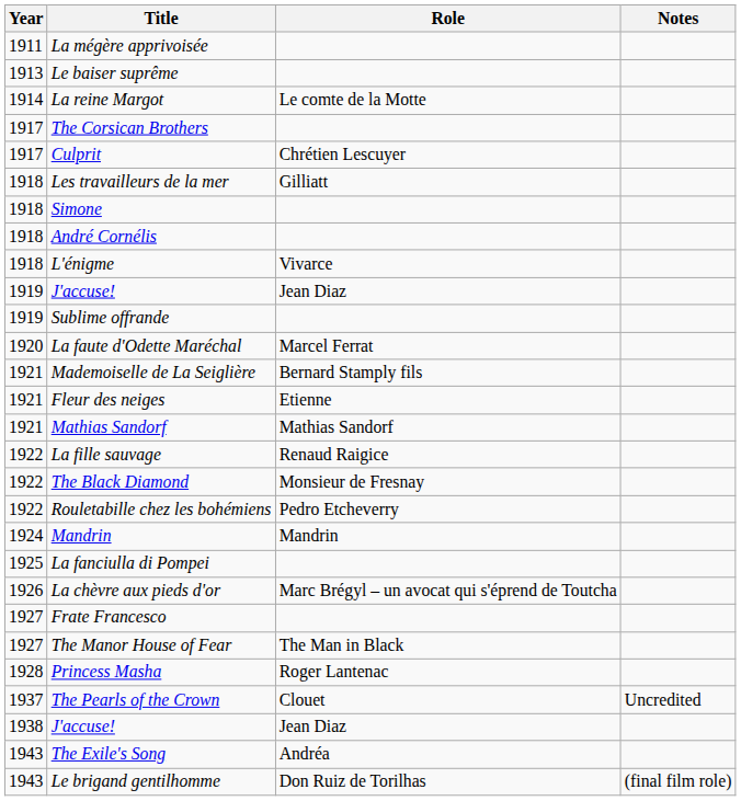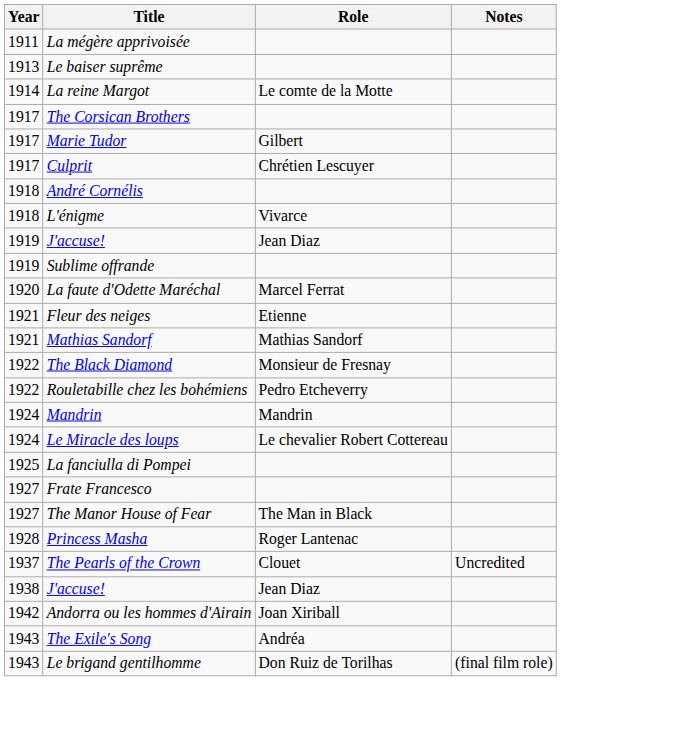 <table class="wikitable">
 <tr>
 <th>Year</th>
 <th>Title</th>
 <th>Role</th>
 <th>Notes</th>
 </tr>
 <tr>
 <td>1911</td>
 <td><em>La mégère apprivoisée</em></td>
 <td></td>
 <td></td>
 </tr>
 <tr>
 <td>1913</td>
 <td><em>Le baiser suprême</em></td>
 <td></td>
 <td></td>
 </tr>
 <tr>
 <td>1914</td>
 <td><em>La reine Margot</em></td>
 <td>Le comte de la Motte</td>
 <td></td>
 </tr>
 <tr>
 <td>1917</td>
 <td><em><a href='#'>The Corsican Brothers</a></em></td>
 <td></td>
 <td></td>
 </tr>
 <tr>
 <td>1917</td>
-<td><em><a href='#'>Culprit</a></em></td>
-<td>Chrétien Lescuyer</td>
+<td><em><a href='#'>Marie Tudor</a></em></td>
+<td>Gilbert</td>
 <td></td>
 </tr>
 <tr>
-<td>1918</td>
-<td><em>Les travailleurs de la mer</em></td>
-<td>Gilliatt</td>
-<td></td>
-</tr>
-<tr>
-<td>1918</td>
-<td><em><a href='#'>Simone</a></em></td>
-<td></td>
+<td>1917</td>
+<td><em><a href='#'>Culprit</a></em></td>
+<td>Chrétien Lescuyer</td>
 <td></td>
 </tr>
 <tr>
 <td>1918</td>
 <td><em><a href='#'>André Cornélis</a></em></td>
 <td></td>
 <td></td>
 </tr>
 <tr>
 <td>1918</td>
 <td><em>L'énigme</em></td>
 <td>Vivarce</td>
 <td></td>
 </tr>
 <tr>
 <td>1919</td>
 <td><em><a href='#'>J'accuse!</a></em></td>
 <td>Jean Diaz</td>
 <td></td>
 </tr>
 <tr>
 <td>1919</td>
 <td><em>Sublime offrande</em></td>
 <td></td>
 <td></td>
 </tr>
 <tr>
 <td>1920</td>
 <td><em>La faute d'Odette Maréchal</em></td>
 <td>Marcel Ferrat</td>
 <td></td>
 </tr>
 <tr>
 <td>1921</td>
-<td><em>Mademoiselle de La Seiglière</em></td>
-<td>Bernard Stamply fils</td>
-<td></td>
-</tr>
-<tr>
-<td>1921</td>
 <td><em>Fleur des neiges</em></td>
 <td>Etienne</td>
 <td></td>
 </tr>
 <tr>
 <td>1921</td>
 <td><em><a href='#'>Mathias Sandorf</a></em></td>
 <td>Mathias Sandorf</td>
-<td></td>
-</tr>
-<tr>
-<td>1922</td>
-<td><em>La fille sauvage</em></td>
-<td>Renaud Raigice</td>
 <td></td>
 </tr>
 <tr>
 <td>1922</td>
 <td><em><a href='#'>The Black Diamond</a></em></td>
 <td>Monsieur de Fresnay</td>
 <td></td>
 </tr>
 <tr>
 <td>1922</td>
 <td><em>Rouletabille chez les bohémiens</em></td>
 <td>Pedro Etcheverry</td>
 <td></td>
 </tr>
 <tr>
 <td>1924</td>
 <td><em><a href='#'>Mandrin</a></em></td>
 <td>Mandrin</td>
 <td></td>
 </tr>
 <tr>
+<td>1924</td>
+<td><em><a href='#'>Le Miracle des loups</a></em></td>
+<td>Le chevalier Robert Cottereau</td>
+<td></td>
+</tr>
+<tr>
 <td>1925</td>
 <td><em>La fanciulla di Pompei</em></td>
 <td></td>
-<td></td>
-</tr>
-<tr>
-<td>1926</td>
-<td><em>La chèvre aux pieds d'or</em></td>
-<td>Marc Brégyl – un avocat qui s'éprend de Toutcha</td>
 <td></td>
 </tr>
 <tr>
 <td>1927</td>
 <td><em>Frate Francesco</em></td>
 <td></td>
 <td></td>
 </tr>
 <tr>
 <td>1927</td>
 <td><em>The Manor House of Fear</em></td>
 <td>The Man in Black</td>
 <td></td>
 </tr>
 <tr>
 <td>1928</td>
 <td><em><a href='#'>Princess Masha</a></em></td>
 <td>Roger Lantenac</td>
 <td></td>
 </tr>
 <tr>
 <td>1937</td>
 <td><em><a href='#'>The Pearls of the Crown</a></em></td>
 <td>Clouet</td>
 <td>Uncredited</td>
 </tr>
 <tr>
 <td>1938</td>
 <td><em><a href='#'>J'accuse!</a></em></td>
 <td>Jean Diaz</td>
 <td></td>
 </tr>
 <tr>
+<td>1942</td>
+<td><em>Andorra ou les hommes d'Airain</em></td>
+<td>Joan Xiriball</td>
+<td></td>
+</tr>
+<tr>
 <td>1943</td>
 <td><em><a href='#'>The Exile's Song</a></em></td>
 <td>Andréa</td>
 <td></td>
 </tr>
 <tr>
 <td>1943</td>
 <td><em>Le brigand gentilhomme</em></td>
 <td>Don Ruiz de Torilhas</td>
 <td>(final film role)</td>
 </tr>
 </table>
